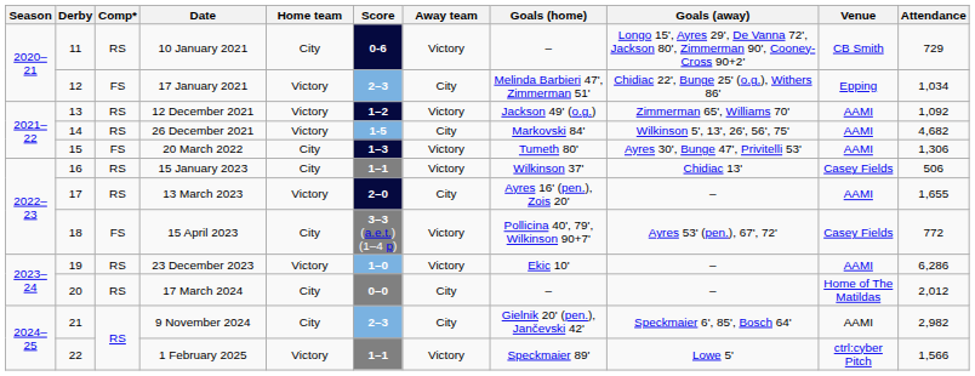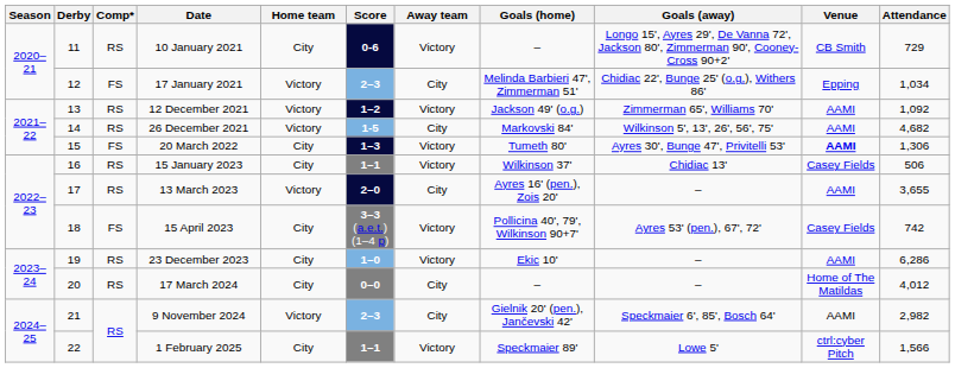 <table class="wikitable" style="width:100%; margin:0 left; font-size: 11px; text-align:center">
 <tr>
 <th>Season</th>
 <th>Derby<br></th>
 <th>Comp*</th>
 <th width="110">Date<br></th>
 <th width="75">Home team<br></th>
 <th>Score<br></th>
 <th width="75">Away team<br></th>
 <th>Goals (home)<br></th>
 <th>Goals (away)<br></th>
 <th>Venue<br></th>
 <th>Attendance<br></th>
 </tr>
 <tr style="text-align:center;">
 <td rowspan="2"><a href='#'>2020–21</a></td>
 <td>11</td>
 <td>RS</td>
 <td>10 January 2021</td>
 <td>City</td>
 <td style="background:#05093F;color:white;"><strong>0-6</strong></td>
 <td>Victory</td>
 <td>–</td>
 <td><a href='#'>Longo</a> 15', <a href='#'>Ayres</a> 29', <a href='#'>De Vanna</a> 72', <a href='#'>Jackson</a> 80', <a href='#'>Zimmerman</a> 90', <a href='#'>Cooney-Cross</a> 90+2'</td>
 <td><a href='#'>CB Smith</a></td>
 <td>729</td>
 </tr>
 <tr style="text-align:center;">
 <td>12</td>
 <td>FS</td>
 <td>17 January 2021</td>
 <td>Victory</td>
 <td style="background:#7AB2E1;color:white;"><strong>2–3</strong></td>
 <td>City</td>
 <td><a href='#'>Melinda Barbieri</a> 47', <a href='#'>Zimmerman</a> 51'</td>
 <td><a href='#'>Chidiac</a> 22', <a href='#'>Bunge</a> 25' (<a href='#'>o.g.</a>), <a href='#'>Withers</a> 86'</td>
 <td><a href='#'>Epping</a></td>
 <td>1,034</td>
 </tr>
 <tr>
 <td rowspan="3"><a href='#'>2021–22</a></td>
 <td>13</td>
 <td>RS</td>
 <td>12 December 2021</td>
 <td>Victory</td>
 <td style="background:#05093F;color:white;"><strong>1–2</strong></td>
 <td>Victory</td>
 <td><a href='#'>Jackson</a> 49' (<a href='#'>o.g.</a>)</td>
 <td><a href='#'>Zimmerman</a> 65', <a href='#'>Williams</a> 70'</td>
 <td><a href='#'>AAMI</a></td>
 <td>1,092</td>
 </tr>
 <tr>
 <td>14</td>
 <td>RS</td>
 <td>26 December 2021</td>
 <td>Victory</td>
 <td style="background:#7AB2E1;color:white;"><strong>1-5</strong></td>
 <td>City</td>
 <td><a href='#'>Markovski</a> 84'</td>
 <td><a href='#'>Wilkinson</a> 5', 13', 26', 56', 75'</td>
 <td><a href='#'>AAMI</a></td>
 <td>4,682</td>
 </tr>
 <tr>
 <td>15</td>
 <td>FS</td>
 <td>20 March 2022</td>
 <td>City</td>
 <td style="background:#05093F;color:white;"><strong>1–3</strong></td>
 <td>Victory</td>
 <td><a href='#'>Tumeth</a> 80'</td>
 <td><a href='#'>Ayres</a> 30', <a href='#'>Bunge</a> 47', <a href='#'>Privitelli</a> 53'</td>
-<td><a href='#'>AAMI</a></td>
+<td><strong><a href='#'>AAMI</a></strong></td>
 <td>1,306</td>
 </tr>
 <tr>
 <td rowspan="3"><a href='#'>2022–23</a></td>
 <td>16</td>
 <td>RS</td>
 <td>15 January 2023</td>
 <td>City</td>
 <td style="background:gray;color:white;"><strong>1–1</strong></td>
 <td>Victory</td>
 <td><a href='#'>Wilkinson</a> 37'</td>
 <td><a href='#'>Chidiac</a> 13'</td>
 <td><a href='#'>Casey Fields</a></td>
 <td>506</td>
 </tr>
 <tr>
 <td>17</td>
 <td>RS</td>
 <td>13 March 2023</td>
 <td>Victory</td>
 <td style="background:#05093F;color:white;"><strong>2–0</strong></td>
 <td>City</td>
 <td><a href='#'>Ayres</a> 16' (<a href='#'>pen.</a>), <a href='#'>Zois</a> 20'</td>
 <td>–</td>
 <td><a href='#'>AAMI</a></td>
-<td>1,655</td>
+<td>3,655</td>
 </tr>
 <tr>
 <td>18</td>
 <td>FS</td>
 <td>15 April 2023</td>
 <td>City</td>
 <td style="background:gray;color:white;"><strong>3–3</strong> (<a href='#'><span>a.e.t.</span></a>)<br>(1–4 <a href='#'><span>p</span></a>)</td>
 <td>Victory</td>
 <td><a href='#'>Pollicina</a> 40', 79', <a href='#'>Wilkinson</a> 90+7'</td>
 <td><a href='#'>Ayres</a> 53' (<a href='#'>pen.</a>), 67', 72'</td>
 <td><a href='#'>Casey Fields</a></td>
-<td>772</td>
+<td>742</td>
 </tr>
 <tr>
 <td rowspan="2"><a href='#'>2023–24</a></td>
 <td>19</td>
 <td>RS</td>
 <td>23 December 2023</td>
-<td>Victory</td>
+<td>City</td>
 <td style="background:#7AB2E1;color:white;"><strong>1–0</strong></td>
 <td>Victory</td>
 <td><a href='#'>Ekic</a> 10'</td>
 <td>–</td>
 <td><a href='#'>AAMI</a></td>
 <td>6,286</td>
 </tr>
 <tr>
 <td>20</td>
 <td>RS</td>
 <td>17 March 2024</td>
 <td>City</td>
 <td style="background:gray;color:white;"><strong>0–0</strong></td>
 <td>City</td>
 <td>–</td>
 <td>–</td>
 <td><a href='#'>Home of The Matildas</a></td>
-<td>2,012</td>
+<td>4,012</td>
 </tr>
 <tr>
 <td rowspan=2><a href='#'>2024–25</a></td>
 <td>21</td>
 <td rowspan=2><a href='#'>RS</a></td>
 <td>9 November 2024</td>
-<td>City</td>
+<td>Victory</td>
 <td style="background:#7AB2E1;color:white;"><strong>2–3</strong></td>
 <td>City</td>
 <td><a href='#'>Gielnik</a> 20' (<a href='#'>pen.</a>), <a href='#'>Jančevski</a> 42'</td>
 <td><a href='#'>Speckmaier</a> 6', 85', <a href='#'>Bosch</a> 64'</td>
 <td>AAMI</td>
 <td>2,982</td>
 </tr>
 <tr>
 <td>22</td>
 <td>1 February 2025</td>
-<td>Victory</td>
+<td>City</td>
 <td style="background:gray;color:white;"><strong>1–1</strong></td>
 <td>Victory</td>
 <td><a href='#'>Speckmaier</a> 89'</td>
 <td><a href='#'>Lowe</a> 5'</td>
 <td><a href='#'>ctrl:cyber Pitch</a></td>
 <td>1,566</td>
 </tr>
 </table>
